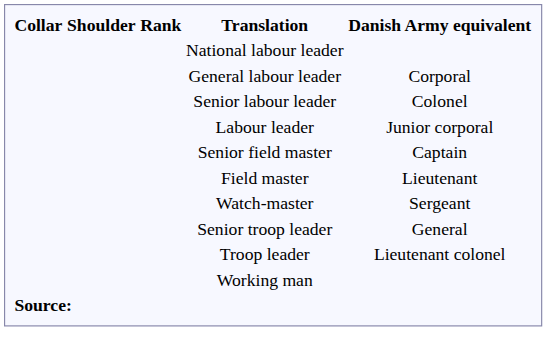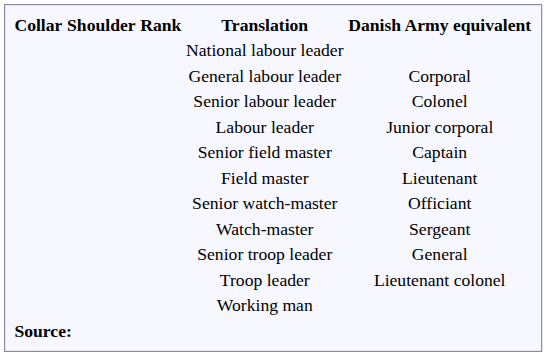 <table style="border:1px solid #8888aa; background-color:#f7f8ff; padding:5px; font-size:95%; margin: 0px 12px 12px 0px;">
 <tr style="text-align:center;">
 <th>Collar</th>
 <th>Shoulder</th>
 <th>Rank<br></th>
 <th>Translation</th>
 <th>Danish Army equivalent</th>
 </tr>
 <tr style="text-align:center;">
 <td></td>
 <td></td>
 <td><br></td>
 <td>National labour leader</td>
 <td></td>
 </tr>
 <tr style="text-align:center;">
 <td></td>
 <td></td>
 <td><br></td>
 <td>General labour leader</td>
 <td>Corporal</td>
 </tr>
 <tr style="text-align:center;">
 <td></td>
 <td></td>
 <td><br></td>
 <td>Senior labour leader</td>
 <td>Colonel</td>
 </tr>
 <tr style="text-align:center;">
 <td></td>
 <td></td>
 <td><br></td>
 <td>Labour leader</td>
 <td>Junior corporal</td>
 </tr>
 <tr style="text-align:center;">
 <td></td>
 <td></td>
 <td><br></td>
 <td>Senior field master</td>
 <td>Captain</td>
 </tr>
 <tr style="text-align:center;">
 <td></td>
 <td></td>
 <td><br></td>
 <td>Field master</td>
 <td>Lieutenant</td>
 </tr>
 <tr style="text-align:center;">
 <td></td>
 <td></td>
 <td><br></td>
+<td>Senior watch-master</td>
+<td>Officiant</td>
+</tr>
+<tr style="text-align:center;">
+<td></td>
+<td></td>
+<td><br></td>
 <td>Watch-master</td>
 <td>Sergeant</td>
 </tr>
 <tr style="text-align:center;">
 <td></td>
 <td></td>
 <td><br></td>
 <td>Senior troop leader</td>
 <td>General</td>
 </tr>
 <tr style="text-align:center;">
 <td></td>
 <td></td>
 <td><br></td>
 <td>Troop leader</td>
 <td>Lieutenant colonel</td>
 </tr>
 <tr style="text-align:center;">
 <td></td>
 <td></td>
 <td><br></td>
 <td>Working man</td>
 </tr>
 <tr>
 <td colspan=2><strong>Source:</strong></td>
 </tr>
 </table>
